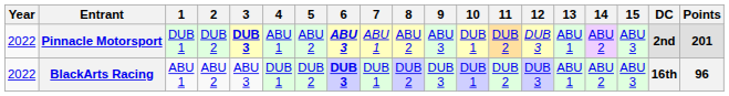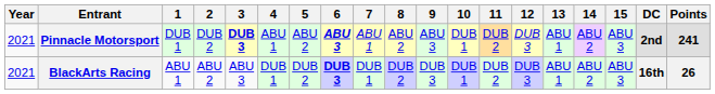 <table class="wikitable" style="text-align:center; font-size:85%">
 <tr>
 <th>Year</th>
 <th>Entrant</th>
 <th>1</th>
 <th>2</th>
 <th>3</th>
 <th>4</th>
 <th>5</th>
 <th>6</th>
 <th>7</th>
 <th>8</th>
 <th>9</th>
 <th>10</th>
 <th>11</th>
 <th>12</th>
 <th>13</th>
 <th>14</th>
 <th>15</th>
 <th>DC</th>
 <th>Points</th>
 </tr>
 <tr>
-<td><a href='#'>2022</a></td>
+<td><a href='#'>2021</a></td>
 <th nowrap><a href='#'>Pinnacle Motorsport</a></th>
 <td style="background:#DFFFDF;"><a href='#'>DUB<br>1</a><br></td>
 <td style="background:#DFFFDF;"><a href='#'>DUB<br>2</a><br></td>
 <td style="background:#FFFFBF;"><strong><a href='#'>DUB<br>3</a></strong><br></td>
 <td style="background:#DFFFDF;"><a href='#'>ABU<br>1</a><br></td>
 <td style="background:#DFFFDF;"><a href='#'>ABU<br>2</a><br></td>
 <td style="background:#FFFFBF;"><strong><em><a href='#'>ABU<br>3</a></em></strong><br></td>
 <td style="background:#FFFFBF;"><em><a href='#'>ABU<br>1</a></em><br></td>
 <td style="background:#FFFFBF;"><a href='#'>ABU<br>2</a><br></td>
 <td style="background:#DFFFDF;"><a href='#'>ABU<br>3</a><br></td>
 <td style="background:#FFFFBF;"><a href='#'>DUB<br>1</a><br></td>
 <td style="background:#FFDF9F;"><a href='#'>DUB<br>2</a><br></td>
 <td style="background:#FFFFBF;"><em><a href='#'>DUB<br>3</a></em><br></td>
 <td style="background:#DFFFDF;"><a href='#'>ABU<br>1</a><br></td>
 <td style="background:#EFCFFF;"><a href='#'>ABU<br>2</a><br></td>
 <td style="background:#DFFFDF;"><a href='#'>ABU<br>3</a><br></td>
 <th style="background:#DFDFDF;">2nd</th>
-<th style="background:#DFDFDF;">201</th>
+<th style="background:#DFDFDF;">241</th>
 </tr>
 <tr>
-<td><a href='#'>2022</a></td>
+<td><a href='#'>2021</a></td>
 <th nowrap><a href='#'>BlackArts Racing</a></th>
 <td><a href='#'>ABU<br>1</a></td>
 <td><a href='#'>ABU<br>2</a></td>
 <td><a href='#'>ABU<br>3</a></td>
 <td style="background:#DFFFDF;"><a href='#'>DUB<br>1</a><br></td>
 <td style="background:#DFFFDF;"><a href='#'>DUB<br>2</a><br></td>
 <td style="background:#CFCFFF;"><strong><a href='#'>DUB<br>3</a><br></strong></td>
 <td style="background:#DFFFDF;"><a href='#'>DUB<br>1</a><br></td>
 <td style="background:#CFCFFF;"><a href='#'>DUB<br>2</a><br></td>
 <td style="background:#DFFFDF;"><a href='#'>DUB<br>3</a><br></td>
 <td style="background:#CFCFFF;"><a href='#'>DUB<br>1</a><br></td>
 <td style="background:#DFFFDF;"><a href='#'>DUB<br>2</a><br></td>
 <td style="background:#CFCFFF;"><a href='#'>DUB<br>3</a><br></td>
 <td style="background:#DFFFDF;"><a href='#'>ABU<br>1</a><br></td>
 <td style="background:#DFFFDF;"><a href='#'>ABU<br>2</a><br></td>
 <td style="background:#DFFFDF;"><a href='#'>ABU<br>3</a><br></td>
 <th>16th</th>
-<th>96</th>
+<th>26</th>
 </tr>
 </table>
